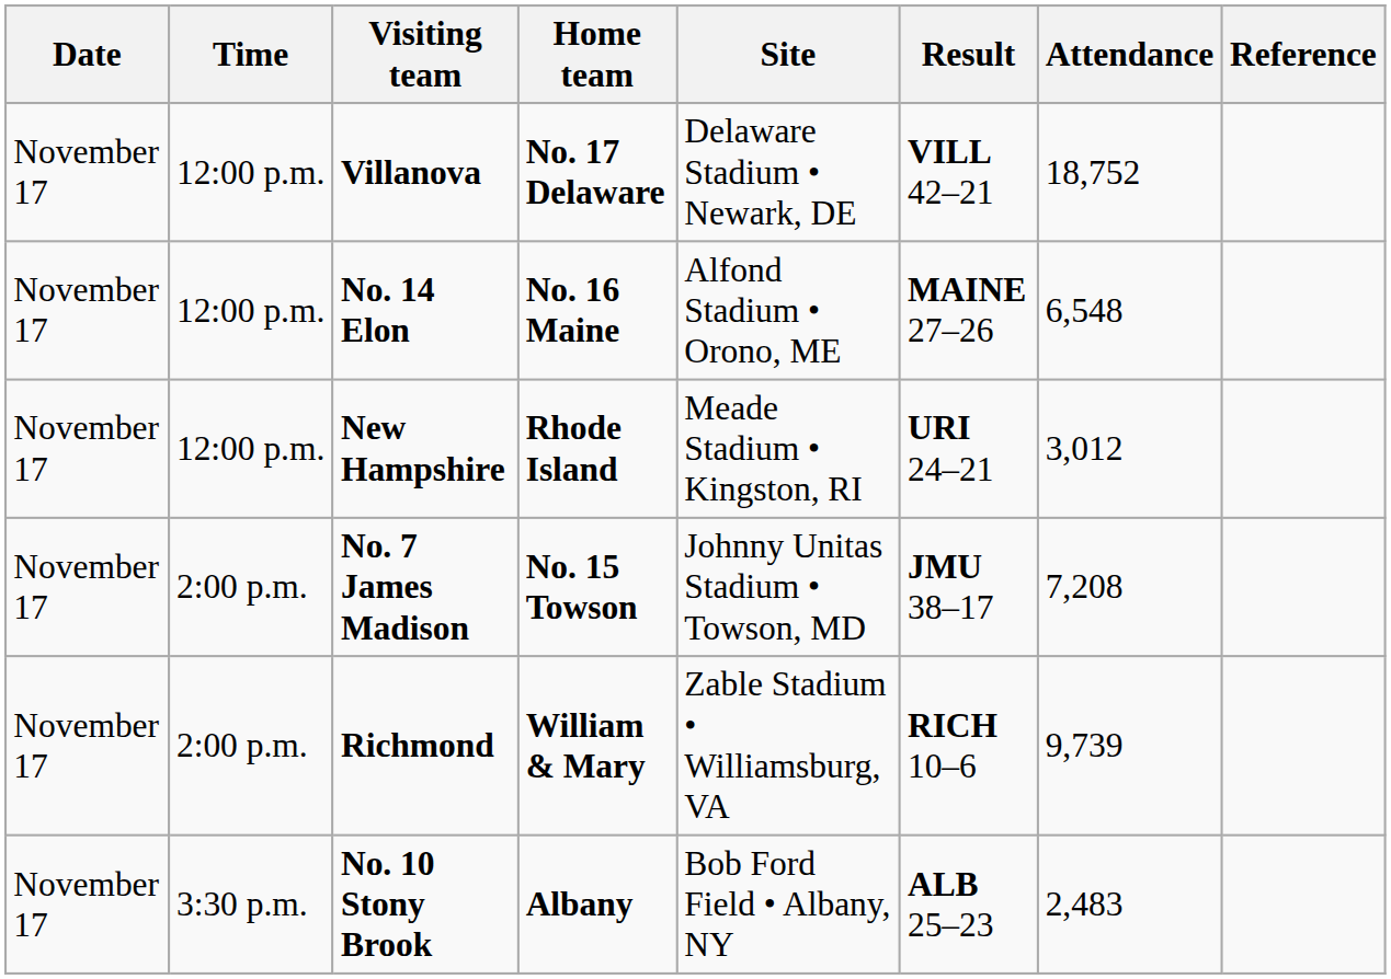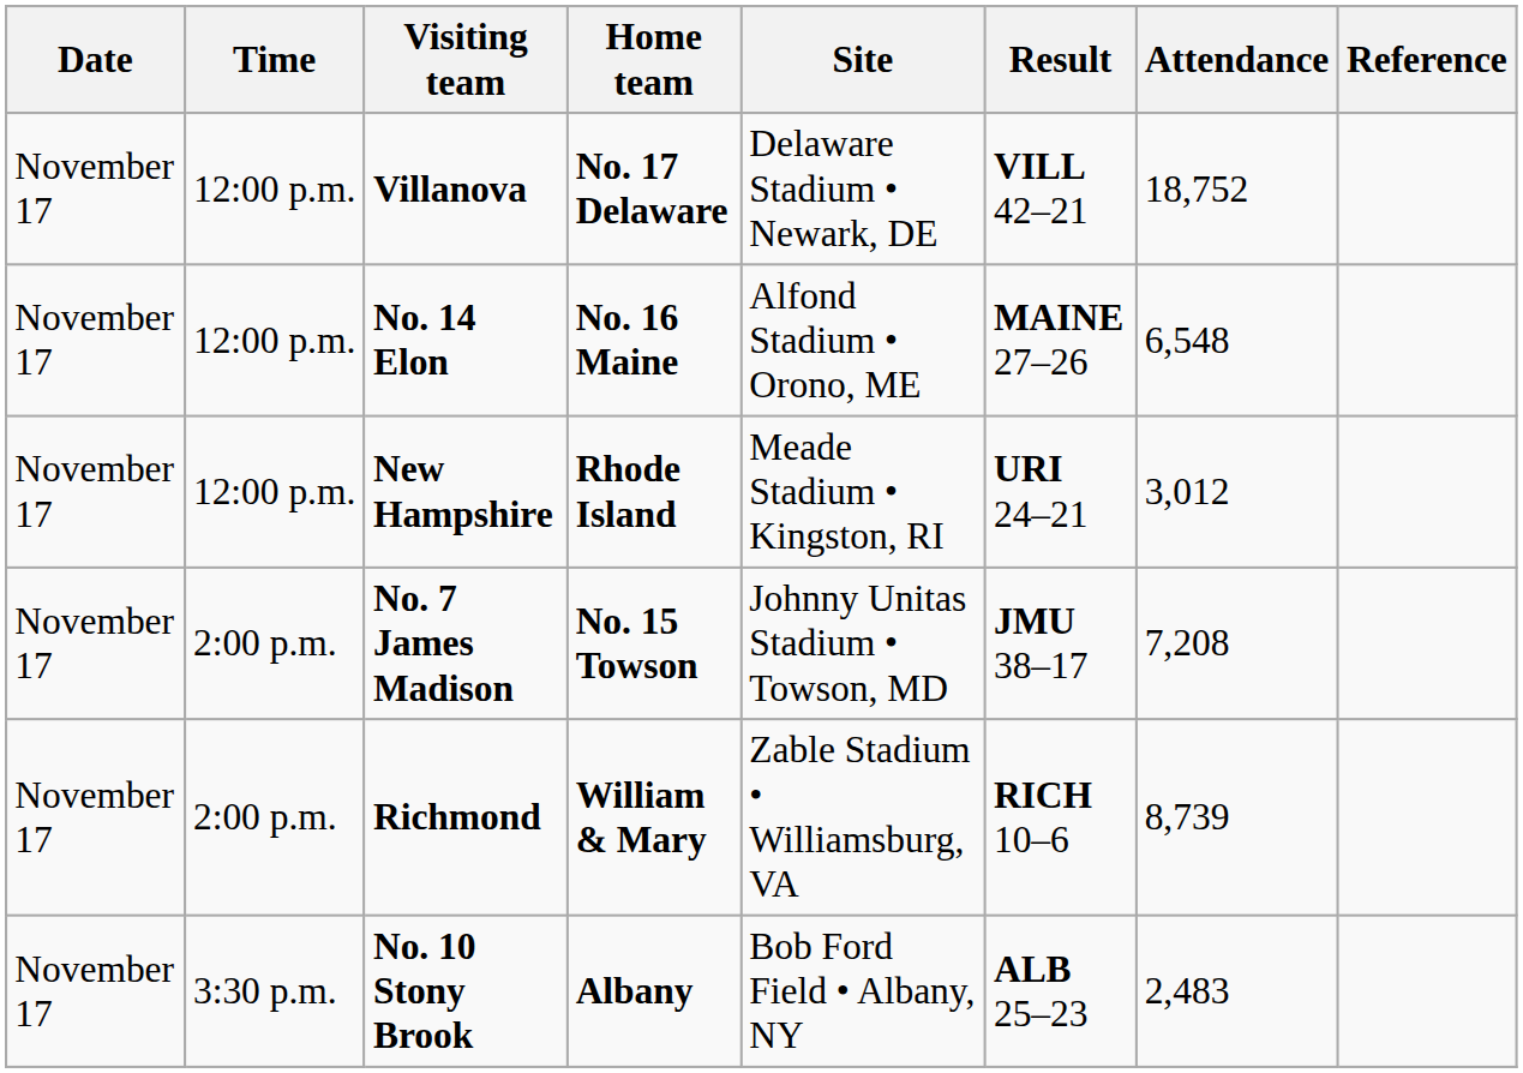 <table class="wikitable" style="font-size:95%;">
 <tr>
 <th>Date</th>
 <th>Time</th>
 <th>Visiting team</th>
 <th>Home team</th>
 <th>Site</th>
 <th>Result</th>
 <th>Attendance</th>
 <th class="unsortable">Reference</th>
 </tr>
 <tr bgcolor=>
 <td>November 17</td>
 <td>12:00 p.m.</td>
 <td><strong>Villanova</strong></td>
 <td><strong>No. 17 Delaware</strong></td>
 <td>Delaware Stadium • Newark, DE</td>
 <td><strong>VILL</strong> 42–21</td>
 <td>18,752</td>
 <td></td>
 </tr>
 <tr bgcolor=>
 <td>November 17</td>
 <td>12:00 p.m.</td>
 <td><strong>No. 14 Elon</strong></td>
 <td><strong>No. 16 Maine</strong></td>
 <td>Alfond Stadium • Orono, ME</td>
 <td><strong>MAINE</strong> 27–26</td>
 <td>6,548</td>
 <td></td>
 </tr>
 <tr bgcolor=>
 <td>November 17</td>
 <td>12:00 p.m.</td>
 <td><strong>New Hampshire</strong></td>
 <td><strong>Rhode Island</strong></td>
 <td>Meade Stadium • Kingston, RI</td>
 <td><strong>URI</strong> 24–21</td>
 <td>3,012</td>
 <td></td>
 </tr>
 <tr bgcolor=>
 <td>November 17</td>
 <td>2:00 p.m.</td>
 <td><strong>No. 7 James Madison</strong></td>
 <td><strong>No. 15 Towson</strong></td>
 <td>Johnny Unitas Stadium • Towson, MD</td>
 <td><strong>JMU</strong> 38–17</td>
 <td>7,208</td>
 <td></td>
 </tr>
 <tr bgcolor=>
 <td>November 17</td>
 <td>2:00 p.m.</td>
 <td><strong>Richmond</strong></td>
 <td><strong>William & Mary</strong></td>
 <td>Zable Stadium • Williamsburg, VA</td>
 <td><strong>RICH</strong> 10–6</td>
-<td>9,739</td>
+<td>8,739</td>
 <td></td>
 </tr>
 <tr bgcolor=>
 <td>November 17</td>
 <td>3:30 p.m.</td>
 <td><strong>No. 10 Stony Brook</strong></td>
 <td><strong>Albany</strong></td>
 <td>Bob Ford Field • Albany, NY</td>
 <td><strong>ALB</strong> 25–23</td>
 <td>2,483</td>
 <td></td>
 </tr>
 </table>
